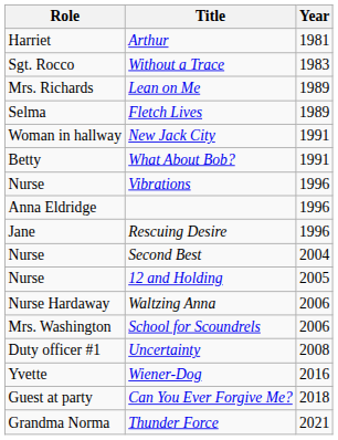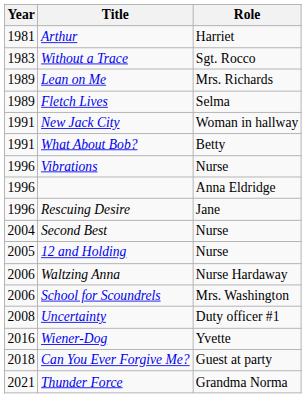 <table class="wikitable plainrowheaders sortable">
 <tr>
+<th>Year</th>
+<th>Title</th>
 <th>Role</th>
-<th>Title</th>
-<th>Year</th>
 </tr>
 <tr>
+<td>1981</td>
+<td><em><a href='#'>Arthur</a></em></td>
 <td>Harriet</td>
-<td><em><a href='#'>Arthur</a></em></td>
-<td>1981</td>
 </tr>
 <tr>
+<td>1983</td>
+<td><em><a href='#'>Without a Trace</a></em></td>
 <td>Sgt. Rocco</td>
-<td><em><a href='#'>Without a Trace</a></em></td>
-<td>1983</td>
 </tr>
 <tr>
+<td>1989</td>
+<td><em><a href='#'>Lean on Me</a></em></td>
 <td>Mrs. Richards</td>
-<td><em><a href='#'>Lean on Me</a></em></td>
-<td>1989</td>
 </tr>
 <tr>
+<td>1989</td>
+<td><em><a href='#'>Fletch Lives</a></em></td>
 <td>Selma</td>
-<td><em><a href='#'>Fletch Lives</a></em></td>
-<td>1989</td>
 </tr>
 <tr>
+<td>1991</td>
+<td><em><a href='#'>New Jack City</a></em></td>
 <td>Woman in hallway</td>
-<td><em><a href='#'>New Jack City</a></em></td>
-<td>1991</td>
 </tr>
 <tr>
+<td>1991</td>
+<td><em><a href='#'>What About Bob?</a></em></td>
 <td>Betty</td>
-<td><em><a href='#'>What About Bob?</a></em></td>
-<td>1991</td>
 </tr>
 <tr>
+<td>1996</td>
+<td><em><a href='#'>Vibrations</a></em></td>
 <td>Nurse</td>
-<td><em><a href='#'>Vibrations</a></em></td>
-<td>1996</td>
 </tr>
 <tr>
+<td>1996</td>
+<td><em></em></td>
 <td>Anna Eldridge</td>
-<td><em></em></td>
-<td>1996</td>
 </tr>
 <tr>
+<td>1996</td>
+<td><em>Rescuing Desire</em></td>
 <td>Jane</td>
-<td><em>Rescuing Desire</em></td>
-<td>1996</td>
 </tr>
 <tr>
+<td>2004</td>
+<td><em>Second Best</em></td>
 <td>Nurse</td>
-<td><em>Second Best</em></td>
-<td>2004</td>
 </tr>
 <tr>
+<td>2005</td>
+<td><em><a href='#'>12 and Holding</a></em></td>
 <td>Nurse</td>
-<td><em><a href='#'>12 and Holding</a></em></td>
-<td>2005</td>
 </tr>
 <tr>
+<td>2006</td>
+<td><em>Waltzing Anna</em></td>
 <td>Nurse Hardaway</td>
-<td><em>Waltzing Anna</em></td>
-<td>2006</td>
 </tr>
 <tr>
+<td>2006</td>
+<td><em><a href='#'>School for Scoundrels</a></em></td>
 <td>Mrs. Washington</td>
-<td><em><a href='#'>School for Scoundrels</a></em></td>
-<td>2006</td>
 </tr>
 <tr>
+<td>2008</td>
+<td><em><a href='#'>Uncertainty</a></em></td>
 <td>Duty officer #1</td>
-<td><em><a href='#'>Uncertainty</a></em></td>
-<td>2008</td>
 </tr>
 <tr>
+<td>2016</td>
+<td><em><a href='#'>Wiener-Dog</a></em></td>
 <td>Yvette</td>
-<td><em><a href='#'>Wiener-Dog</a></em></td>
-<td>2016</td>
 </tr>
 <tr>
+<td>2018</td>
+<td><em><a href='#'>Can You Ever Forgive Me?</a></em></td>
 <td>Guest at party</td>
-<td><em><a href='#'>Can You Ever Forgive Me?</a></em></td>
-<td>2018</td>
 </tr>
 <tr>
+<td>2021</td>
+<td><em><a href='#'>Thunder Force</a></em></td>
 <td>Grandma Norma</td>
-<td><em><a href='#'>Thunder Force</a></em></td>
-<td>2021</td>
 </tr>
 </table>
